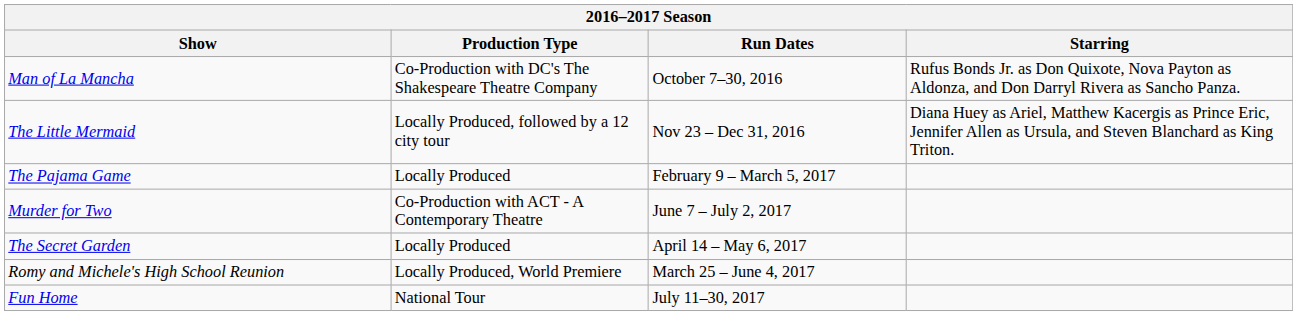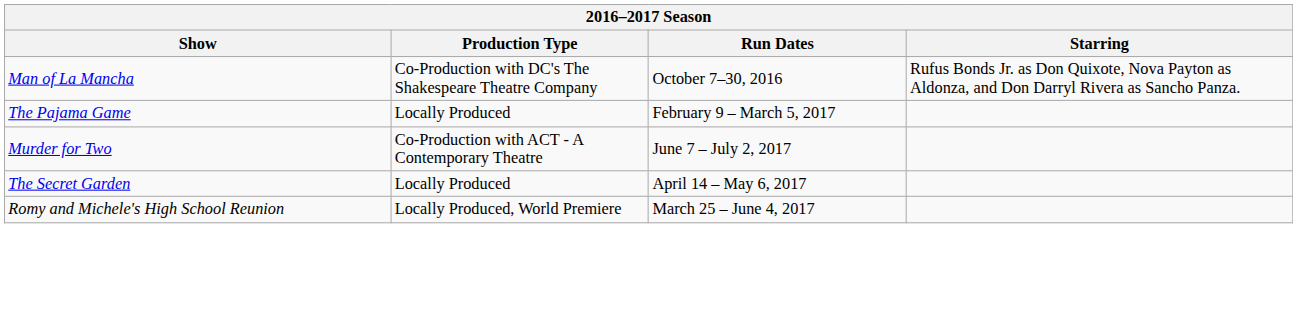 <table class="wikitable collapsible autocollapse" width="100%">
 <tr>
 <th colspan="4">2016–2017 Season</th>
 </tr>
 <tr>
 <th width=30%>Show</th>
 <th width=20%>Production Type</th>
 <th width=20%>Run Dates</th>
 <th width=30%>Starring</th>
 </tr>
 <tr>
 <td><em><a href='#'>Man of La Mancha</a></em></td>
 <td>Co-Production with DC's The Shakespeare Theatre Company</td>
 <td>October 7–30, 2016</td>
 <td>Rufus Bonds Jr. as Don Quixote, Nova Payton as Aldonza, and Don Darryl Rivera as Sancho Panza.</td>
-</tr>
-<tr>
-<td><a href='#'><em>The Little Mermaid</em></a></td>
-<td>Locally Produced, followed by a 12 city tour</td>
-<td>Nov 23 – Dec 31, 2016</td>
-<td>Diana Huey as Ariel, Matthew Kacergis as Prince Eric, Jennifer Allen as Ursula, and Steven Blanchard as King Triton.</td>
 </tr>
 <tr>
 <td><em><a href='#'>The Pajama Game</a></em></td>
 <td>Locally Produced</td>
 <td>February 9 – March 5, 2017</td>
 <td></td>
 </tr>
 <tr>
 <td><em><a href='#'>Murder for Two</a></em></td>
 <td>Co-Production with ACT - A Contemporary Theatre</td>
 <td>June 7 – July 2, 2017</td>
 <td></td>
 </tr>
 <tr>
 <td><a href='#'><em>The Secret Garden</em></a></td>
 <td>Locally Produced</td>
 <td>April 14 – May 6, 2017</td>
 <td></td>
 </tr>
 <tr>
 <td><em>Romy and Michele's High School Reunion</em></td>
 <td>Locally Produced, World Premiere</td>
 <td>March 25 – June 4, 2017</td>
 <td></td>
 </tr>
-<tr>
-<td><a href='#'><em>Fun Home</em></a></td>
-<td>National Tour</td>
-<td>July 11–30, 2017</td>
-<td></td>
-</tr>
 </table>
